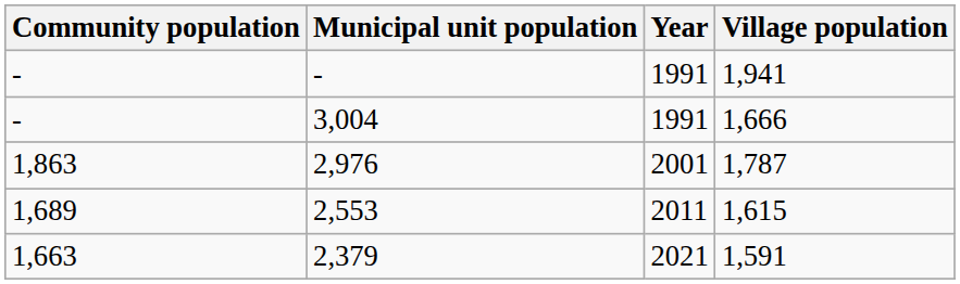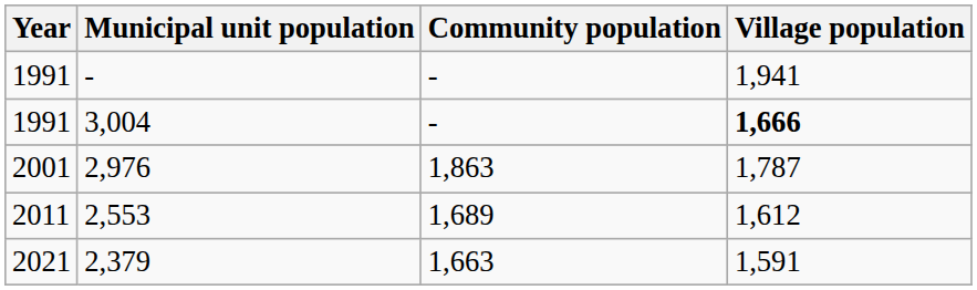 <table class=wikitable>
 <tr>
+<th>Year</th>
+<th>Municipal unit population</th>
 <th>Community population</th>
-<th>Municipal unit population</th>
-<th>Year</th>
 <th>Village population</th>
 </tr>
 <tr>
+<td>1991</td>
 <td>-</td>
 <td>-</td>
-<td>1991</td>
 <td>1,941</td>
 </tr>
 <tr>
+<td>1991</td>
+<td>3,004</td>
 <td>-</td>
-<td>3,004</td>
-<td>1991</td>
-<td>1,666</td>
+<td><strong>1,666</strong></td>
 </tr>
 <tr>
+<td>2001</td>
+<td>2,976</td>
 <td>1,863</td>
-<td>2,976</td>
-<td>2001</td>
 <td>1,787</td>
 </tr>
 <tr>
+<td>2011</td>
+<td>2,553</td>
 <td>1,689</td>
-<td>2,553</td>
-<td>2011</td>
-<td>1,615</td>
+<td>1,612</td>
 </tr>
 <tr>
+<td>2021</td>
+<td>2,379</td>
 <td>1,663</td>
-<td>2,379</td>
-<td>2021</td>
 <td>1,591</td>
 </tr>
 </table>
